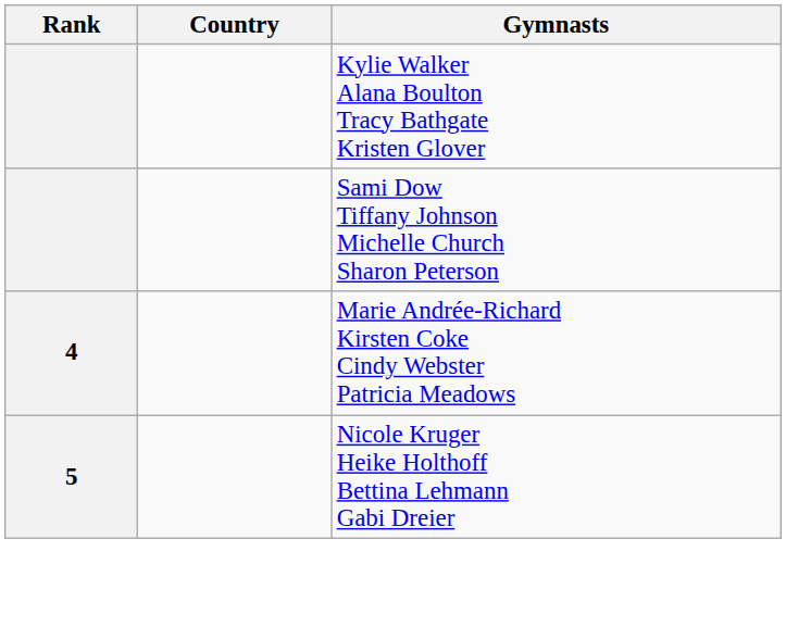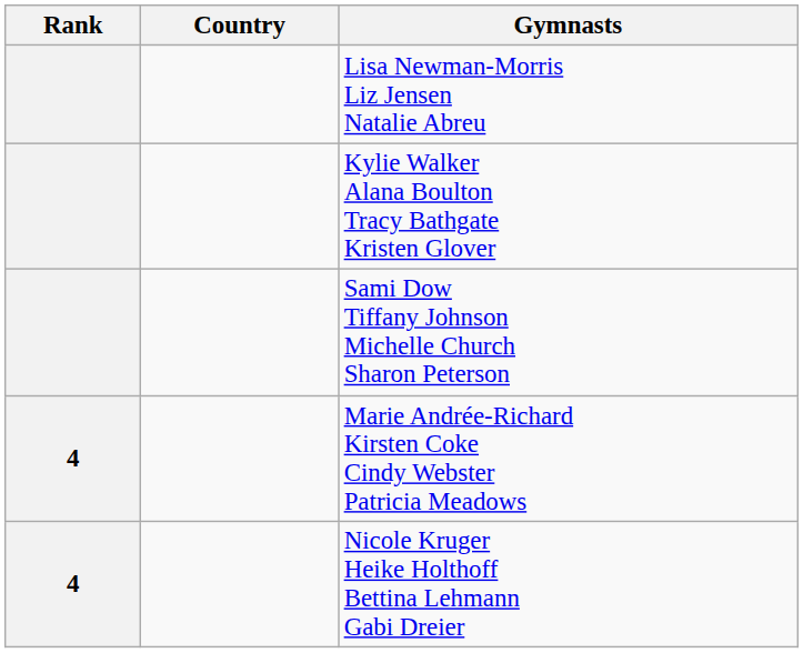 <table class="wikitable" width=500>
 <tr bgcolor="#efefef">
 <th>Rank</th>
 <th>Country</th>
 <th>Gymnasts</th>
+</tr>
+<tr>
+<th></th>
+<td></td>
+<td><a href='#'>Lisa Newman-Morris</a> <br> <a href='#'>Liz Jensen</a> <br> <a href='#'>Natalie Abreu</a>  </td>
 </tr>
 <tr>
 <th></th>
 <td></td>
 <td><a href='#'>Kylie Walker</a> <br> <a href='#'>Alana Boulton</a> <br> <a href='#'>Tracy Bathgate</a><br> <a href='#'>Kristen Glover</a></td>
 </tr>
 <tr>
 <th></th>
 <td></td>
 <td><a href='#'>Sami Dow</a> <br> <a href='#'>Tiffany Johnson</a> <br> <a href='#'>Michelle Church</a><br> <a href='#'>Sharon Peterson</a></td>
 </tr>
 <tr>
 <th>4</th>
 <td></td>
 <td><a href='#'>Marie Andrée-Richard</a> <br> <a href='#'>Kirsten Coke</a> <br> <a href='#'>Cindy Webster</a> <br> <a href='#'>Patricia Meadows</a></td>
 </tr>
 <tr>
-<th>5</th>
+<th>4</th>
 <td></td>
 <td><a href='#'>Nicole Kruger</a> <br> <a href='#'>Heike Holthoff</a> <br> <a href='#'>Bettina Lehmann</a><br> <a href='#'>Gabi Dreier</a></td>
 </tr>
 </table>
